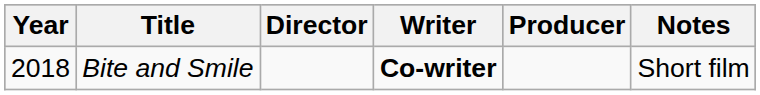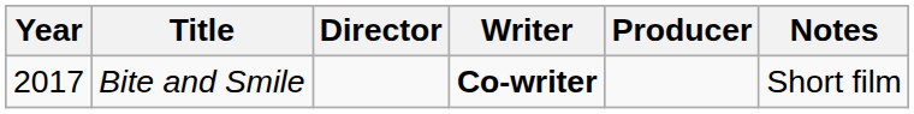 <table class="wikitable sortable">
 <tr>
 <th>Year</th>
 <th>Title</th>
 <th>Director</th>
 <th>Writer</th>
 <th>Producer</th>
 <th class="unsortable">Notes</th>
 </tr>
 <tr>
-<td>2018</td>
+<td>2017</td>
 <td><em>Bite and Smile</em></td>
 <td></td>
 <td><strong>Co-writer</strong></td>
 <td></td>
 <td>Short film</td>
 </tr>
 </table>
